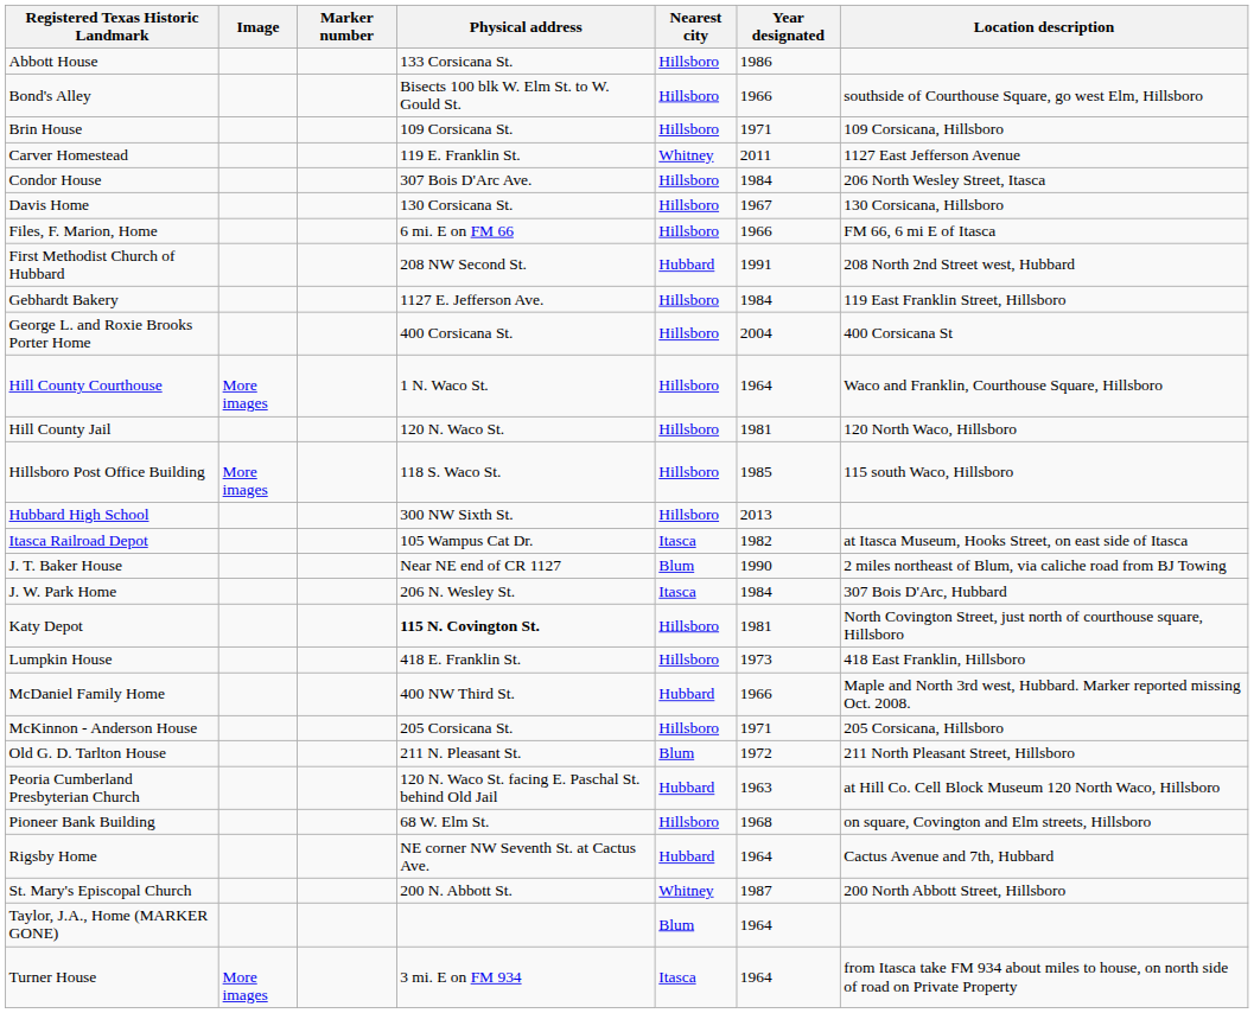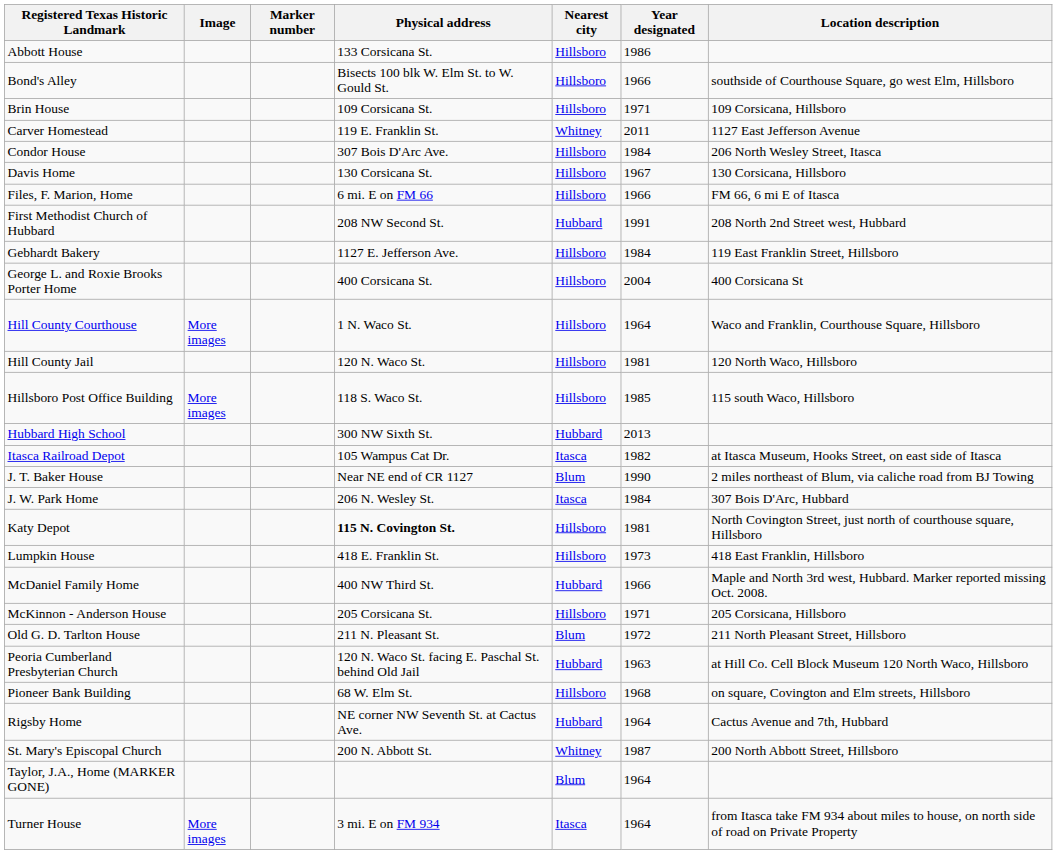 <table class="wikitable sortable">
 <tr>
 <th>Registered Texas Historic Landmark</th>
 <th>Image</th>
 <th>Marker number</th>
 <th>Physical address</th>
 <th>Nearest city</th>
 <th>Year designated</th>
 <th>Location description</th>
 </tr>
 <tr>
 <td>Abbott House</td>
 <td></td>
 <td></td>
 <td>133 Corsicana St.<br></td>
 <td><a href='#'>Hillsboro</a></td>
 <td>1986</td>
 <td></td>
 </tr>
 <tr>
 <td>Bond's Alley</td>
 <td></td>
 <td></td>
 <td>Bisects 100 blk W. Elm St. to W. Gould St.<br></td>
 <td><a href='#'>Hillsboro</a></td>
 <td>1966</td>
 <td>southside of Courthouse Square, go west Elm, Hillsboro</td>
 </tr>
 <tr>
 <td>Brin House</td>
 <td></td>
 <td></td>
 <td>109 Corsicana St.<br></td>
 <td><a href='#'>Hillsboro</a></td>
 <td>1971</td>
 <td>109 Corsicana, Hillsboro</td>
 </tr>
 <tr>
 <td>Carver Homestead</td>
 <td></td>
 <td></td>
 <td>119 E. Franklin St.<br></td>
 <td><a href='#'>Whitney</a></td>
 <td>2011</td>
 <td>1127 East Jefferson Avenue</td>
 </tr>
 <tr>
 <td>Condor House</td>
 <td></td>
 <td></td>
 <td>307 Bois D'Arc Ave.<br></td>
 <td><a href='#'>Hillsboro</a></td>
 <td>1984</td>
 <td>206 North Wesley Street, Itasca</td>
 </tr>
 <tr>
 <td>Davis Home</td>
 <td></td>
 <td></td>
 <td>130 Corsicana St.<br></td>
 <td><a href='#'>Hillsboro</a></td>
 <td>1967</td>
 <td>130 Corsicana, Hillsboro</td>
 </tr>
 <tr>
 <td>Files, F. Marion, Home</td>
 <td></td>
 <td></td>
 <td>6 mi. E on <a href='#'>FM 66</a> </td>
 <td><a href='#'>Hillsboro</a></td>
 <td>1966</td>
 <td>FM 66, 6 mi E of Itasca</td>
 </tr>
 <tr>
 <td>First Methodist Church of Hubbard</td>
 <td></td>
 <td></td>
 <td>208 NW Second St.<br></td>
 <td><a href='#'>Hubbard</a></td>
 <td>1991</td>
 <td>208 North 2nd Street west, Hubbard</td>
 </tr>
 <tr>
 <td>Gebhardt Bakery</td>
 <td></td>
 <td></td>
 <td>1127 E. Jefferson Ave.<br></td>
 <td><a href='#'>Hillsboro</a></td>
 <td>1984</td>
 <td>119 East Franklin Street, Hillsboro</td>
 </tr>
 <tr>
 <td>George L. and Roxie Brooks Porter Home</td>
 <td></td>
 <td></td>
 <td>400 Corsicana St.<br></td>
 <td><a href='#'>Hillsboro</a></td>
 <td>2004</td>
 <td>400 Corsicana St</td>
 </tr>
 <tr>
 <td><a href='#'>Hill County Courthouse</a></td>
 <td><br> <a href='#'>More images</a></td>
 <td></td>
 <td>1 N. Waco St.<br></td>
 <td><a href='#'>Hillsboro</a></td>
 <td>1964</td>
 <td>Waco and Franklin, Courthouse Square, Hillsboro</td>
 </tr>
 <tr>
 <td>Hill County Jail</td>
 <td></td>
 <td></td>
 <td>120 N. Waco St.<br></td>
 <td><a href='#'>Hillsboro</a></td>
 <td>1981</td>
 <td>120 North Waco, Hillsboro</td>
 </tr>
 <tr>
 <td>Hillsboro Post Office Building</td>
 <td><br> <a href='#'>More images</a></td>
 <td></td>
 <td>118 S. Waco St.<br></td>
 <td><a href='#'>Hillsboro</a></td>
 <td>1985</td>
 <td>115 south Waco, Hillsboro</td>
 </tr>
 <tr>
 <td><a href='#'>Hubbard High School</a></td>
 <td></td>
 <td></td>
 <td>300 NW Sixth St.<br></td>
-<td><a href='#'>Hillsboro</a></td>
+<td><a href='#'>Hubbard</a></td>
 <td>2013</td>
 <td></td>
 </tr>
 <tr>
 <td><a href='#'>Itasca Railroad Depot</a></td>
 <td></td>
 <td></td>
 <td>105 Wampus Cat Dr.<br></td>
 <td><a href='#'>Itasca</a></td>
 <td>1982</td>
 <td>at Itasca Museum, Hooks Street, on east side of Itasca</td>
 </tr>
 <tr>
 <td>J. T. Baker House</td>
 <td></td>
 <td></td>
 <td>Near NE end of CR 1127<br></td>
 <td><a href='#'>Blum</a></td>
 <td>1990</td>
 <td>2 miles northeast of Blum, via caliche road from BJ Towing</td>
 </tr>
 <tr>
 <td>J. W. Park Home</td>
 <td></td>
 <td></td>
 <td>206 N. Wesley St.<br></td>
 <td><a href='#'>Itasca</a></td>
 <td>1984</td>
 <td>307 Bois D'Arc, Hubbard</td>
 </tr>
 <tr>
 <td>Katy Depot</td>
 <td></td>
 <td></td>
 <td><strong>115 N. Covington St.<br></strong></td>
 <td><a href='#'>Hillsboro</a></td>
 <td>1981</td>
 <td>North Covington Street, just north of courthouse square, Hillsboro</td>
 </tr>
 <tr>
 <td>Lumpkin House</td>
 <td></td>
 <td></td>
 <td>418 E. Franklin St.<br></td>
 <td><a href='#'>Hillsboro</a></td>
 <td>1973</td>
 <td>418 East Franklin, Hillsboro</td>
 </tr>
 <tr>
 <td>McDaniel Family Home</td>
 <td></td>
 <td></td>
 <td>400 NW Third St.<br></td>
 <td><a href='#'>Hubbard</a></td>
 <td>1966</td>
 <td>Maple and North 3rd west, Hubbard. Marker reported missing Oct. 2008.</td>
 </tr>
 <tr>
 <td>McKinnon - Anderson House</td>
 <td></td>
 <td></td>
 <td>205 Corsicana St.<br></td>
 <td><a href='#'>Hillsboro</a></td>
 <td>1971</td>
 <td>205 Corsicana, Hillsboro</td>
 </tr>
 <tr>
 <td>Old G. D. Tarlton House</td>
 <td></td>
 <td></td>
 <td>211 N. Pleasant St.<br></td>
 <td><a href='#'>Blum</a></td>
 <td>1972</td>
 <td>211 North Pleasant Street, Hillsboro</td>
 </tr>
 <tr>
 <td>Peoria Cumberland Presbyterian Church</td>
 <td></td>
 <td></td>
 <td>120 N. Waco St. facing E. Paschal St. behind Old Jail<br></td>
 <td><a href='#'>Hubbard</a></td>
 <td>1963</td>
 <td>at Hill Co. Cell Block Museum 120 North Waco, Hillsboro</td>
 </tr>
 <tr>
 <td>Pioneer Bank Building</td>
 <td></td>
 <td></td>
 <td>68 W. Elm St.<br></td>
 <td><a href='#'>Hillsboro</a></td>
 <td>1968</td>
 <td>on square, Covington and Elm streets, Hillsboro</td>
 </tr>
 <tr>
 <td>Rigsby Home</td>
 <td></td>
 <td></td>
 <td>NE corner NW Seventh St. at Cactus Ave.<br></td>
 <td><a href='#'>Hubbard</a></td>
 <td>1964</td>
 <td>Cactus Avenue and 7th, Hubbard</td>
 </tr>
 <tr>
 <td>St. Mary's Episcopal Church</td>
 <td></td>
 <td></td>
 <td>200 N. Abbott St.<br></td>
 <td><a href='#'>Whitney</a></td>
 <td>1987</td>
 <td>200 North Abbott Street, Hillsboro</td>
 </tr>
 <tr>
 <td>Taylor, J.A., Home (MARKER GONE)</td>
 <td></td>
 <td></td>
 <td></td>
 <td><a href='#'>Blum</a></td>
 <td>1964</td>
 <td></td>
 </tr>
 <tr>
 <td>Turner House</td>
 <td><br> <a href='#'>More images</a></td>
 <td></td>
 <td>3 mi. E on <a href='#'>FM 934</a><br></td>
 <td><a href='#'>Itasca</a></td>
 <td>1964</td>
 <td>from Itasca take FM 934 about miles to house, on north side of road on Private Property</td>
 </tr>
 </table>
